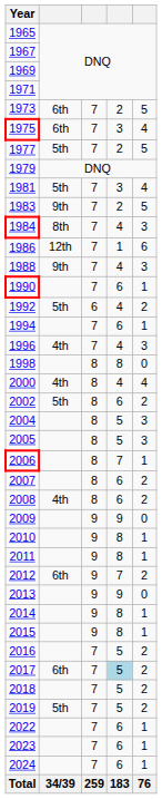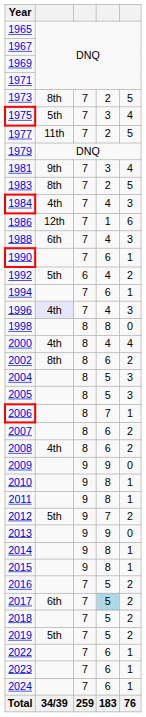 <table class="wikitable" style="text-align: center;">
 <tr>
 <th>Year</th>
 <th width="50"></th>
 <th width=25></th>
 <th width=25></th>
 <th width=25></th>
 </tr>
 <tr>
 <td> <a href='#'>1965</a></td>
 <td colspan="4" rowspan="4">DNQ</td>
 </tr>
 <tr>
 <td> <a href='#'>1967</a></td>
 </tr>
 <tr>
 <td> <a href='#'>1969</a></td>
 </tr>
 <tr>
 <td> <a href='#'>1971</a></td>
 </tr>
 <tr>
 <td> <a href='#'>1973</a></td>
-<td>6th</td>
+<td>8th</td>
 <td>7</td>
 <td>2</td>
 <td>5</td>
 </tr>
 <tr>
 <td style="border: 3px solid red"> <a href='#'>1975</a></td>
-<td>6th</td>
+<td>5th</td>
 <td>7</td>
 <td>3</td>
 <td>4</td>
 </tr>
 <tr>
 <td> <a href='#'>1977</a></td>
-<td>5th</td>
+<td>11th</td>
 <td>7</td>
 <td>2</td>
 <td>5</td>
 </tr>
 <tr>
 <td> <a href='#'>1979</a></td>
 <td colspan="4">DNQ</td>
 </tr>
 <tr>
 <td> <a href='#'>1981</a></td>
-<td>5th</td>
+<td>9th</td>
 <td>7</td>
 <td>3</td>
 <td>4</td>
 </tr>
 <tr>
 <td> <a href='#'>1983</a></td>
-<td>9th</td>
+<td>8th</td>
 <td>7</td>
 <td>2</td>
 <td>5</td>
 </tr>
 <tr>
 <td style="border: 3px solid red"> <a href='#'>1984</a></td>
-<td>8th</td>
+<td>4th</td>
 <td>7</td>
 <td>4</td>
 <td>3</td>
 </tr>
 <tr>
 <td> <a href='#'>1986</a></td>
 <td>12th</td>
 <td>7</td>
 <td>1</td>
 <td>6</td>
 </tr>
 <tr>
 <td> <a href='#'>1988</a></td>
-<td>9th</td>
+<td>6th</td>
 <td>7</td>
 <td>4</td>
 <td>3</td>
 </tr>
 <tr>
 <td style="border: 3px solid red"> <a href='#'>1990</a></td>
 <td></td>
 <td>7</td>
 <td>6</td>
 <td>1</td>
 </tr>
 <tr>
 <td> <a href='#'>1992</a></td>
 <td>5th</td>
 <td>6</td>
 <td>4</td>
 <td>2</td>
 </tr>
 <tr>
 <td> <a href='#'>1994</a></td>
 <td></td>
 <td>7</td>
 <td>6</td>
 <td>1</td>
 </tr>
 <tr>
 <td> <a href='#'>1996</a></td>
-<td>4th</td>
+<td style="background: lavender;">4th</td>
 <td>7</td>
 <td>4</td>
 <td>3</td>
 </tr>
 <tr>
 <td> <a href='#'>1998</a></td>
 <td></td>
 <td>8</td>
 <td>8</td>
 <td>0</td>
 </tr>
 <tr>
 <td> <a href='#'>2000</a></td>
 <td>4th</td>
 <td>8</td>
 <td>4</td>
 <td>4</td>
 </tr>
 <tr>
 <td> <a href='#'>2002</a></td>
-<td>5th</td>
+<td>8th</td>
 <td>8</td>
 <td>6</td>
 <td>2</td>
 </tr>
 <tr>
 <td> <a href='#'>2004</a></td>
 <td></td>
 <td>8</td>
 <td>5</td>
 <td>3</td>
 </tr>
 <tr>
 <td> <a href='#'>2005</a></td>
 <td></td>
 <td>8</td>
 <td>5</td>
 <td>3</td>
 </tr>
 <tr>
 <td style="border: 3px solid red"> <a href='#'>2006</a></td>
 <td></td>
 <td>8</td>
 <td>7</td>
 <td>1</td>
 </tr>
 <tr>
 <td> <a href='#'>2007</a></td>
 <td></td>
 <td>8</td>
 <td>6</td>
 <td>2</td>
 </tr>
 <tr>
 <td> <a href='#'>2008</a></td>
 <td>4th</td>
 <td>8</td>
 <td>6</td>
 <td>2</td>
 </tr>
 <tr>
 <td> <a href='#'>2009</a></td>
 <td></td>
 <td>9</td>
 <td>9</td>
 <td>0</td>
 </tr>
 <tr>
 <td> <a href='#'>2010</a></td>
 <td></td>
 <td>9</td>
 <td>8</td>
 <td>1</td>
 </tr>
 <tr>
 <td> <a href='#'>2011</a></td>
 <td></td>
 <td>9</td>
 <td>8</td>
 <td>1</td>
 </tr>
 <tr>
 <td> <a href='#'>2012</a></td>
-<td>6th</td>
+<td>5th</td>
 <td>9</td>
 <td>7</td>
 <td>2</td>
 </tr>
 <tr>
 <td> <a href='#'>2013</a></td>
 <td></td>
 <td>9</td>
 <td>9</td>
 <td>0</td>
 </tr>
 <tr>
 <td> <a href='#'>2014</a></td>
 <td></td>
 <td>9</td>
 <td>8</td>
 <td>1</td>
 </tr>
 <tr>
 <td> <a href='#'>2015</a></td>
 <td></td>
 <td>9</td>
 <td>8</td>
 <td>1</td>
 </tr>
 <tr>
 <td> <a href='#'>2016</a></td>
 <td></td>
 <td>7</td>
 <td>5</td>
 <td>2</td>
 </tr>
 <tr>
 <td> <a href='#'>2017</a></td>
 <td>6th</td>
 <td>7</td>
 <td style="background: lightblue;">5</td>
 <td>2</td>
 </tr>
 <tr>
 <td> <a href='#'>2018</a></td>
 <td></td>
 <td>7</td>
 <td>5</td>
 <td>2</td>
 </tr>
 <tr>
 <td> <a href='#'>2019</a></td>
 <td>5th</td>
 <td>7</td>
 <td>5</td>
 <td>2</td>
 </tr>
 <tr>
 <td> <a href='#'>2022</a></td>
 <td></td>
 <td>7</td>
 <td>6</td>
 <td>1</td>
 </tr>
 <tr>
 <td> <a href='#'>2023</a></td>
 <td></td>
 <td>7</td>
 <td>6</td>
 <td>1</td>
 </tr>
 <tr>
 <td> <a href='#'>2024</a></td>
 <td></td>
 <td>7</td>
 <td>6</td>
 <td>1</td>
 </tr>
 <tr>
 <th>Total</th>
 <th>34/39</th>
 <th>259</th>
 <th>183</th>
 <th>76</th>
 </tr>
 </table>
